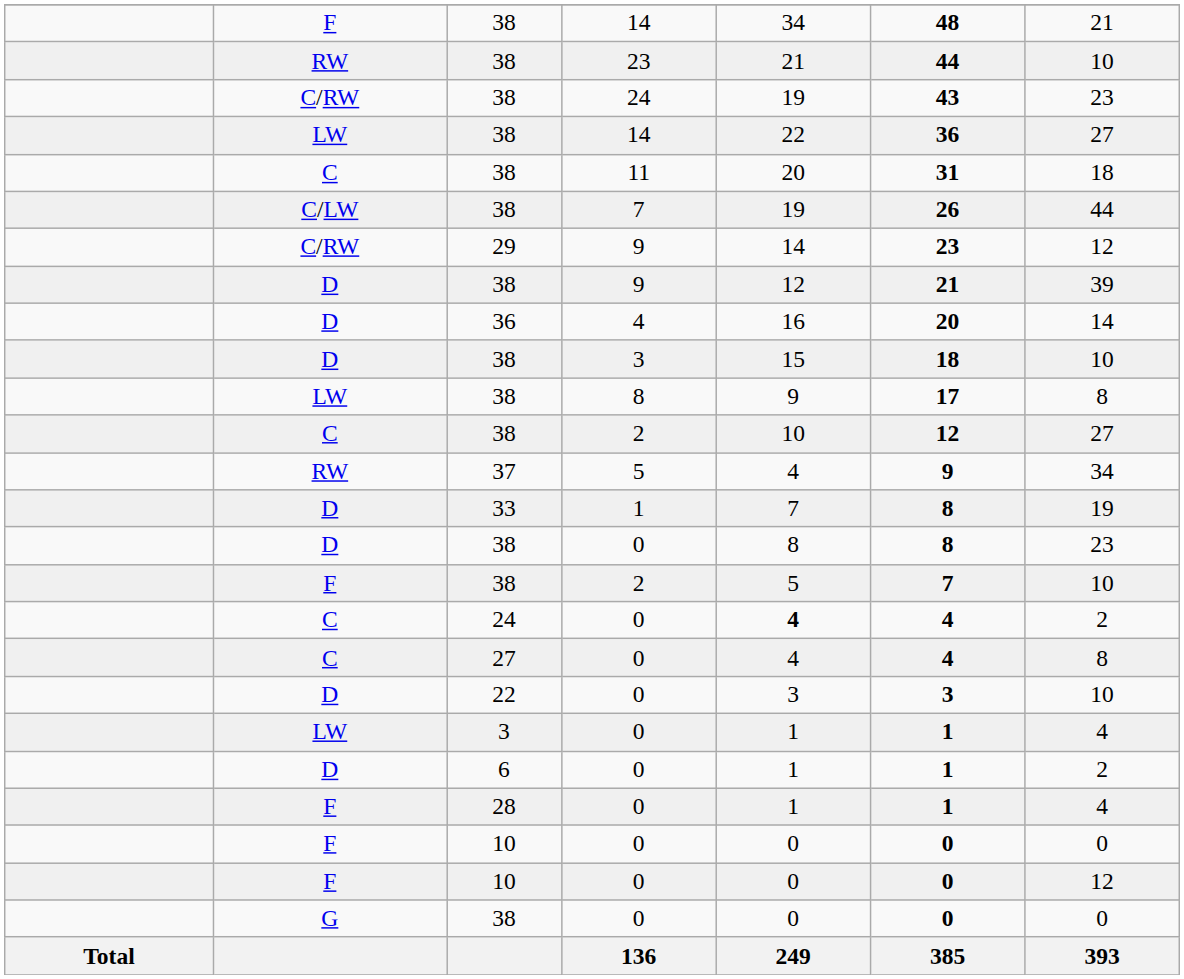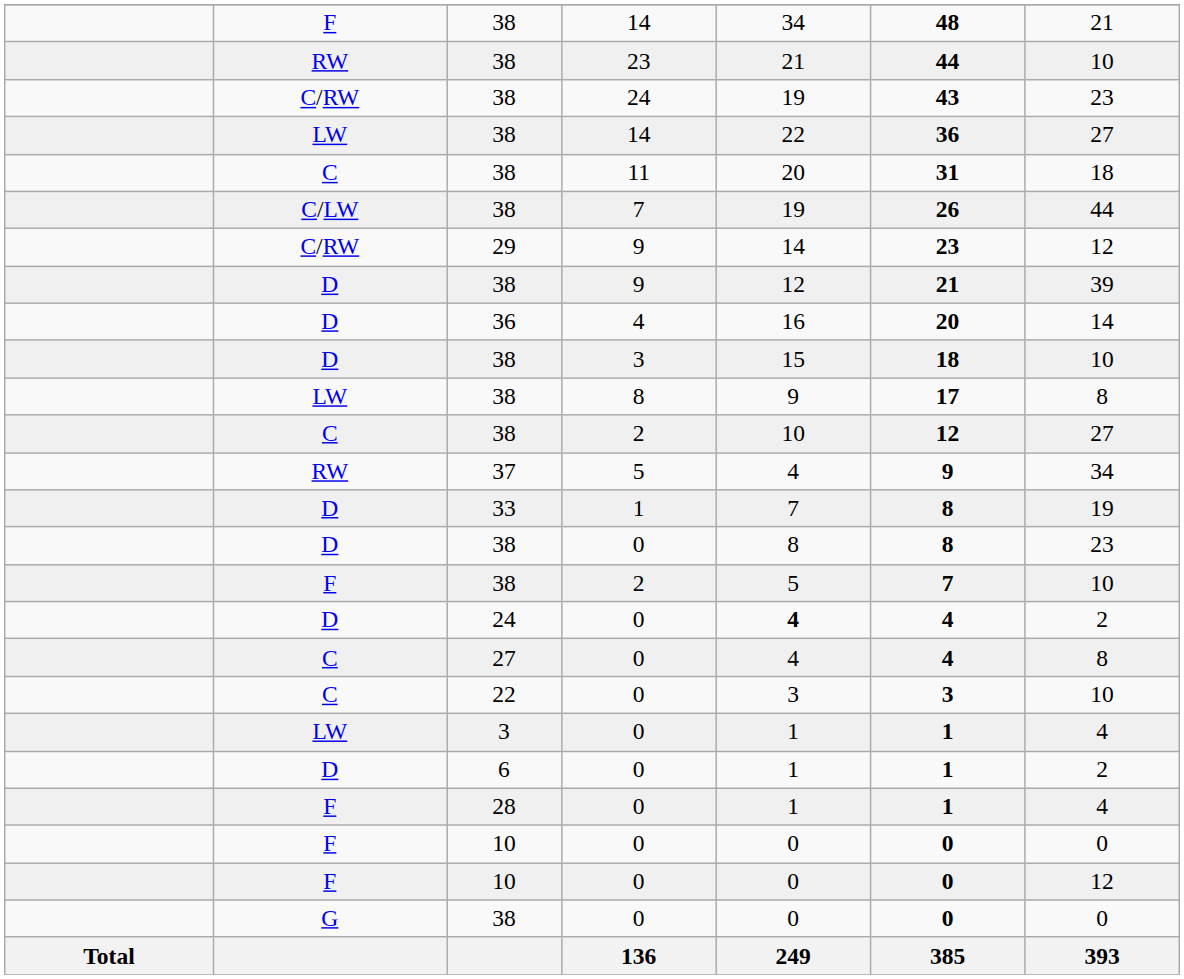 <table class="wikitable sortable" width="800">
 <tr align="center">
 </tr>
 <tr align="center" bgcolor="">
 <td></td>
 <td><a href='#'>F</a></td>
 <td>38</td>
 <td>14</td>
 <td>34</td>
 <td><strong>48</strong></td>
 <td>21</td>
 </tr>
 <tr align="center" bgcolor="f0f0f0">
 <td></td>
 <td><a href='#'>RW</a></td>
 <td>38</td>
 <td>23</td>
 <td>21</td>
 <td><strong>44</strong></td>
 <td>10</td>
 </tr>
 <tr align="center" bgcolor="">
 <td></td>
 <td><a href='#'>C</a>/<a href='#'>RW</a></td>
 <td>38</td>
 <td>24</td>
 <td>19</td>
 <td><strong>43</strong></td>
 <td>23</td>
 </tr>
 <tr align="center" bgcolor="f0f0f0">
 <td></td>
 <td><a href='#'>LW</a></td>
 <td>38</td>
 <td>14</td>
 <td>22</td>
 <td><strong>36</strong></td>
 <td>27</td>
 </tr>
 <tr align="center" bgcolor="">
 <td></td>
 <td><a href='#'>C</a></td>
 <td>38</td>
 <td>11</td>
 <td>20</td>
 <td><strong>31</strong></td>
 <td>18</td>
 </tr>
 <tr align="center" bgcolor="f0f0f0">
 <td></td>
 <td><a href='#'>C</a>/<a href='#'>LW</a></td>
 <td>38</td>
 <td>7</td>
 <td>19</td>
 <td><strong>26</strong></td>
 <td>44</td>
 </tr>
 <tr align="center" bgcolor="">
 <td></td>
 <td><a href='#'>C</a>/<a href='#'>RW</a></td>
 <td>29</td>
 <td>9</td>
 <td>14</td>
 <td><strong>23</strong></td>
 <td>12</td>
 </tr>
 <tr align="center" bgcolor="f0f0f0">
 <td></td>
 <td><a href='#'>D</a></td>
 <td>38</td>
 <td>9</td>
 <td>12</td>
 <td><strong>21</strong></td>
 <td>39</td>
 </tr>
 <tr align="center" bgcolor="">
 <td></td>
 <td><a href='#'>D</a></td>
 <td>36</td>
 <td>4</td>
 <td>16</td>
 <td><strong>20</strong></td>
 <td>14</td>
 </tr>
 <tr align="center" bgcolor="f0f0f0">
 <td></td>
 <td><a href='#'>D</a></td>
 <td>38</td>
 <td>3</td>
 <td>15</td>
 <td><strong>18</strong></td>
 <td>10</td>
 </tr>
 <tr align="center" bgcolor="">
 <td></td>
 <td><a href='#'>LW</a></td>
 <td>38</td>
 <td>8</td>
 <td>9</td>
 <td><strong>17</strong></td>
 <td>8</td>
 </tr>
 <tr align="center" bgcolor="f0f0f0">
 <td></td>
 <td><a href='#'>C</a></td>
 <td>38</td>
 <td>2</td>
 <td>10</td>
 <td><strong>12</strong></td>
 <td>27</td>
 </tr>
 <tr align="center" bgcolor="">
 <td></td>
 <td><a href='#'>RW</a></td>
 <td>37</td>
 <td>5</td>
 <td>4</td>
 <td><strong>9</strong></td>
 <td>34</td>
 </tr>
 <tr align="center" bgcolor="f0f0f0">
 <td></td>
 <td><a href='#'>D</a></td>
 <td>33</td>
 <td>1</td>
 <td>7</td>
 <td><strong>8</strong></td>
 <td>19</td>
 </tr>
 <tr align="center" bgcolor="">
 <td></td>
 <td><a href='#'>D</a></td>
 <td>38</td>
 <td>0</td>
 <td>8</td>
 <td><strong>8</strong></td>
 <td>23</td>
 </tr>
 <tr align="center" bgcolor="f0f0f0">
 <td></td>
 <td><a href='#'>F</a></td>
 <td>38</td>
 <td>2</td>
 <td>5</td>
 <td><strong>7</strong></td>
 <td>10</td>
 </tr>
 <tr align="center" bgcolor="">
 <td></td>
-<td><a href='#'>C</a></td>
+<td><a href='#'>D</a></td>
 <td>24</td>
 <td>0</td>
 <td><strong>4</strong></td>
 <td><strong>4</strong></td>
 <td>2</td>
 </tr>
 <tr align="center" bgcolor="f0f0f0">
 <td></td>
 <td><a href='#'>C</a></td>
 <td>27</td>
 <td>0</td>
 <td>4</td>
 <td><strong>4</strong></td>
 <td>8</td>
 </tr>
 <tr align="center" bgcolor="">
 <td></td>
-<td><a href='#'>D</a></td>
+<td><a href='#'>C</a></td>
 <td>22</td>
 <td>0</td>
 <td>3</td>
 <td><strong>3</strong></td>
 <td>10</td>
 </tr>
 <tr align="center" bgcolor="f0f0f0">
 <td></td>
 <td><a href='#'>LW</a></td>
 <td>3</td>
 <td>0</td>
 <td>1</td>
 <td><strong>1</strong></td>
 <td>4</td>
 </tr>
 <tr align="center" bgcolor="">
 <td></td>
 <td><a href='#'>D</a></td>
 <td>6</td>
 <td>0</td>
 <td>1</td>
 <td><strong>1</strong></td>
 <td>2</td>
 </tr>
 <tr align="center" bgcolor="f0f0f0">
 <td></td>
 <td><a href='#'>F</a></td>
 <td>28</td>
 <td>0</td>
 <td>1</td>
 <td><strong>1</strong></td>
 <td>4</td>
 </tr>
 <tr align="center" bgcolor="">
 <td></td>
 <td><a href='#'>F</a></td>
 <td>10</td>
 <td>0</td>
 <td>0</td>
 <td><strong>0</strong></td>
 <td>0</td>
 </tr>
 <tr align="center" bgcolor="f0f0f0">
 <td></td>
 <td><a href='#'>F</a></td>
 <td>10</td>
 <td>0</td>
 <td>0</td>
 <td><strong>0</strong></td>
 <td>12</td>
 </tr>
 <tr align="center" bgcolor="">
 <td></td>
 <td><a href='#'>G</a></td>
 <td>38</td>
 <td>0</td>
 <td>0</td>
 <td><strong>0</strong></td>
 <td>0</td>
 </tr>
 <tr>
 <th>Total</th>
 <th></th>
 <th></th>
 <th>136</th>
 <th>249</th>
 <th>385</th>
 <th>393</th>
 </tr>
 </table>
